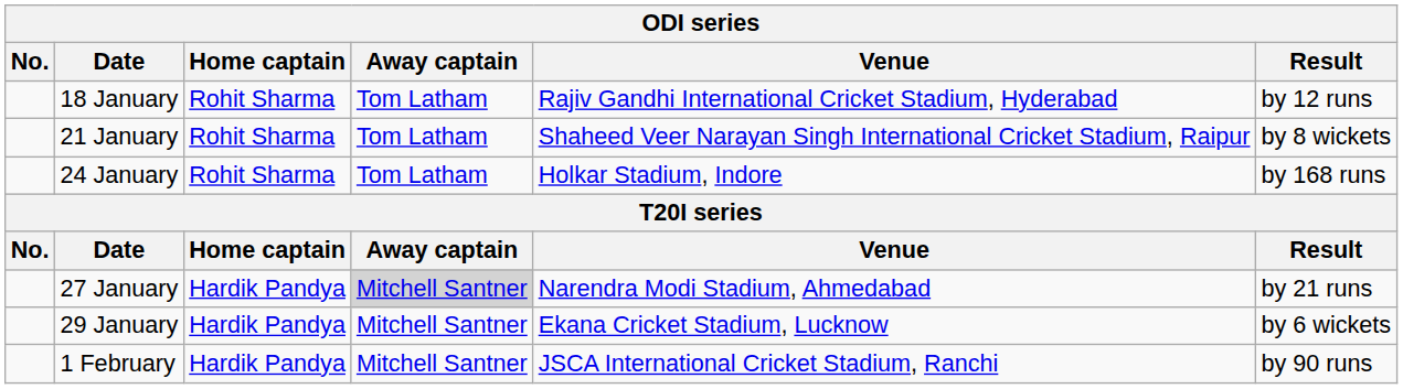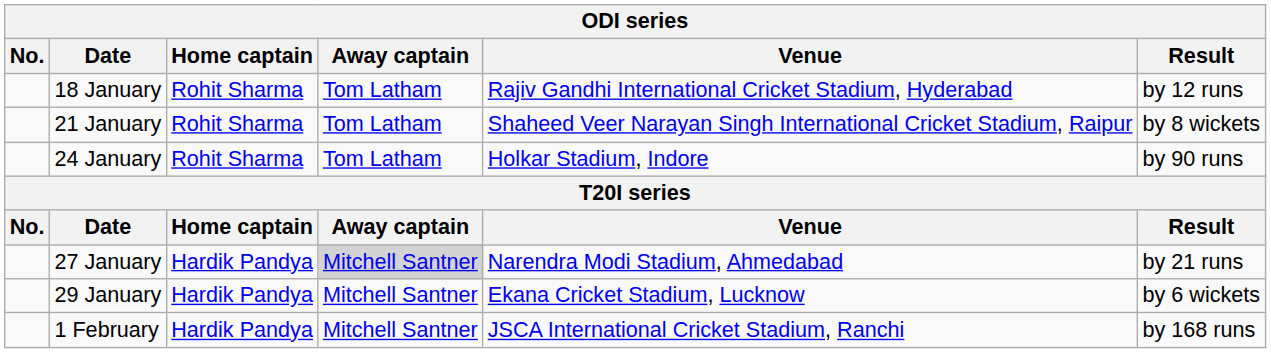 <table class="wikitable">
 <tr>
 <th colspan="9">ODI series</th>
 </tr>
 <tr>
 <th>No.</th>
 <th>Date</th>
 <th>Home captain</th>
 <th>Away captain</th>
 <th>Venue</th>
 <th>Result</th>
 </tr>
 <tr>
 <td></td>
 <td>18 January</td>
 <td><a href='#'>Rohit Sharma</a></td>
 <td><a href='#'>Tom Latham</a></td>
 <td><a href='#'>Rajiv Gandhi International Cricket Stadium</a>, <a href='#'>Hyderabad</a></td>
 <td> by 12 runs</td>
 </tr>
 <tr>
 <td></td>
 <td>21 January</td>
 <td><a href='#'>Rohit Sharma</a></td>
 <td><a href='#'>Tom Latham</a></td>
 <td><a href='#'>Shaheed Veer Narayan Singh International Cricket Stadium</a>, <a href='#'>Raipur</a></td>
 <td> by 8 wickets</td>
 </tr>
 <tr>
 <td></td>
 <td>24 January</td>
 <td><a href='#'>Rohit Sharma</a></td>
 <td><a href='#'>Tom Latham</a></td>
 <td><a href='#'>Holkar Stadium</a>, <a href='#'>Indore</a></td>
-<td> by 168 runs</td>
+<td> by 90 runs</td>
 </tr>
 <tr>
 <th colspan="9">T20I series</th>
 </tr>
 <tr>
 <th>No.</th>
 <th>Date</th>
 <th>Home captain</th>
 <th>Away captain</th>
 <th>Venue</th>
 <th>Result</th>
 </tr>
 <tr>
 <td></td>
 <td>27 January</td>
 <td><a href='#'>Hardik Pandya</a></td>
 <td style="background: lightgrey;"><a href='#'>Mitchell Santner</a></td>
 <td><a href='#'>Narendra Modi Stadium</a>, <a href='#'>Ahmedabad</a></td>
 <td> by 21 runs</td>
 </tr>
 <tr>
 <td></td>
 <td>29 January</td>
 <td><a href='#'>Hardik Pandya</a></td>
 <td><a href='#'>Mitchell Santner</a></td>
 <td><a href='#'>Ekana Cricket Stadium</a>, <a href='#'>Lucknow</a></td>
 <td> by 6 wickets</td>
 </tr>
 <tr>
 <td></td>
 <td>1 February</td>
 <td><a href='#'>Hardik Pandya</a></td>
 <td><a href='#'>Mitchell Santner</a></td>
 <td><a href='#'>JSCA International Cricket Stadium</a>, <a href='#'>Ranchi</a></td>
-<td> by 90 runs</td>
+<td> by 168 runs</td>
 </tr>
 </table>
